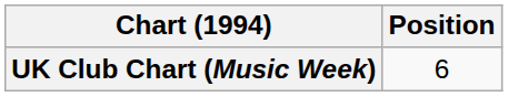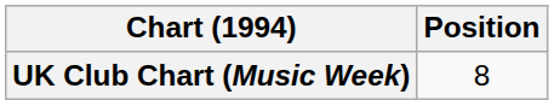 <table class="wikitable sortable plainrowheaders" style="text-align:center">
 <tr>
 <th scope="col">Chart (1994)</th>
 <th scope="col">Position</th>
 </tr>
 <tr>
 <th scope="row">UK Club Chart (<em>Music Week</em>)</th>
-<td>6</td>
+<td>8</td>
 </tr>
 </table>
